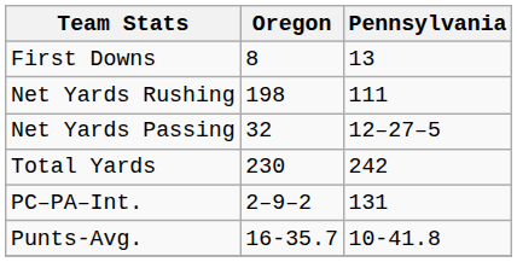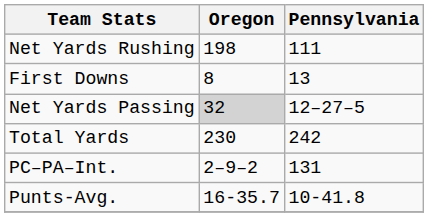 <table class="wikitable">
 <tr>
 <th>Team Stats</th>
 <th>Oregon</th>
 <th>Pennsylvania</th>
 </tr>
 <tr>
+<td>Net Yards Rushing</td>
+<td>198</td>
+<td>111</td>
+</tr>
+<tr>
 <td>First Downs</td>
 <td>8</td>
 <td>13</td>
 </tr>
 <tr>
-<td>Net Yards Rushing</td>
-<td>198</td>
-<td>111</td>
-</tr>
-<tr>
 <td>Net Yards Passing</td>
-<td>32</td>
+<td style="background: lightgrey;">32</td>
 <td>12–27–5</td>
 </tr>
 <tr>
 <td>Total Yards</td>
 <td>230</td>
 <td>242</td>
 </tr>
 <tr>
 <td>PC–PA–Int.</td>
 <td>2–9–2</td>
 <td>131</td>
 </tr>
 <tr>
 <td>Punts-Avg.</td>
 <td>16-35.7</td>
 <td>10-41.8</td>
 </tr>
 <tr>
 </tr>
 </table>
